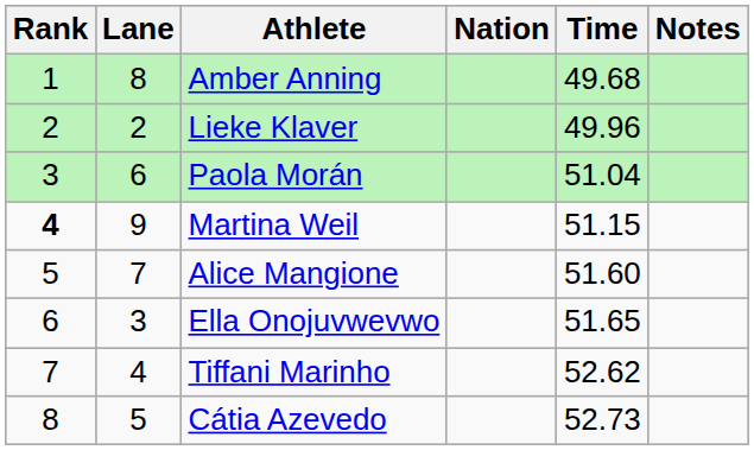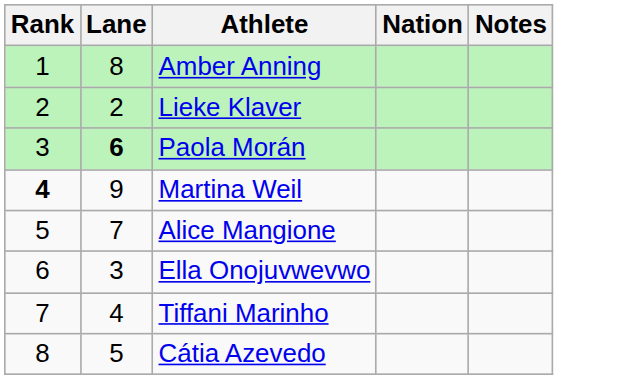 <table class="wikitable sortable" style="text-align:center;">
 <tr>
 <th>Rank</th>
 <th>Lane</th>
 <th>Athlete</th>
 <th>Nation</th>
-<th>Time</th>
 <th>Notes</th>
 </tr>
 <tr bgcolor=bbf3bb>
 <td>1</td>
 <td>8</td>
 <td align=left><a href='#'>Amber Anning</a></td>
 <td align=left></td>
-<td>49.68</td>
 <td></td>
 </tr>
 <tr bgcolor=bbf3bb>
 <td>2</td>
 <td>2</td>
 <td align=left><a href='#'>Lieke Klaver</a></td>
 <td align=left></td>
-<td>49.96</td>
 <td></td>
 </tr>
 <tr bgcolor=bbf3bb>
 <td>3</td>
-<td>6</td>
+<td><strong>6</strong></td>
 <td align=left><a href='#'>Paola Morán</a></td>
 <td align=left></td>
-<td>51.04</td>
 <td></td>
 </tr>
 <tr>
 <td><strong>4</strong></td>
 <td>9</td>
 <td align=left><a href='#'>Martina Weil</a></td>
 <td align=left></td>
-<td>51.15</td>
 <td></td>
 </tr>
 <tr>
 <td>5</td>
 <td>7</td>
 <td align=left><a href='#'>Alice Mangione</a></td>
 <td align=left></td>
-<td>51.60</td>
 <td></td>
 </tr>
 <tr>
 <td>6</td>
 <td>3</td>
 <td align=left><a href='#'>Ella Onojuvwevwo</a></td>
 <td align=left></td>
-<td>51.65</td>
 <td></td>
 </tr>
 <tr>
 <td>7</td>
 <td>4</td>
 <td align=left><a href='#'>Tiffani Marinho</a></td>
 <td align=left></td>
-<td>52.62</td>
 <td></td>
 </tr>
 <tr>
 <td>8</td>
 <td>5</td>
 <td align=left><a href='#'>Cátia Azevedo</a></td>
 <td align=left></td>
-<td>52.73</td>
 <td></td>
 </tr>
 </table>
